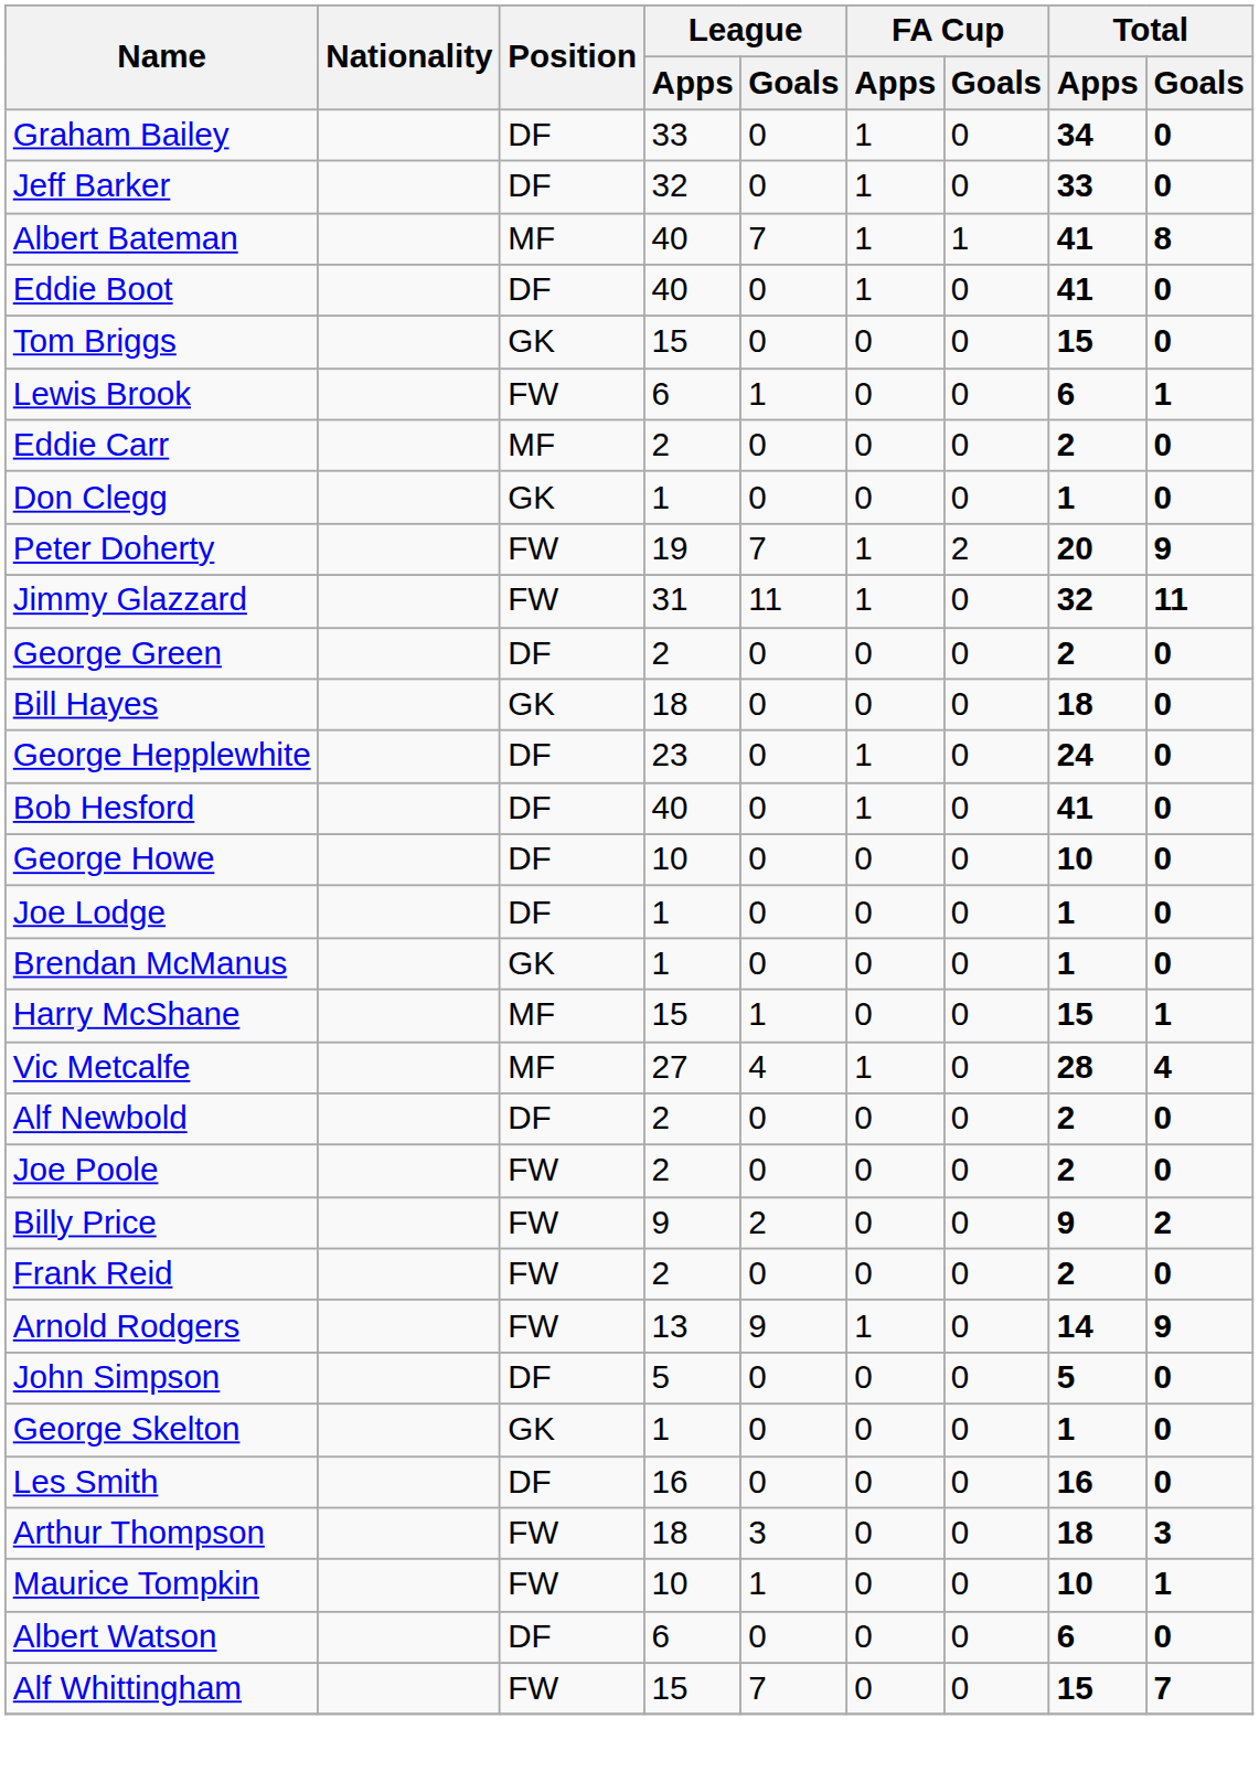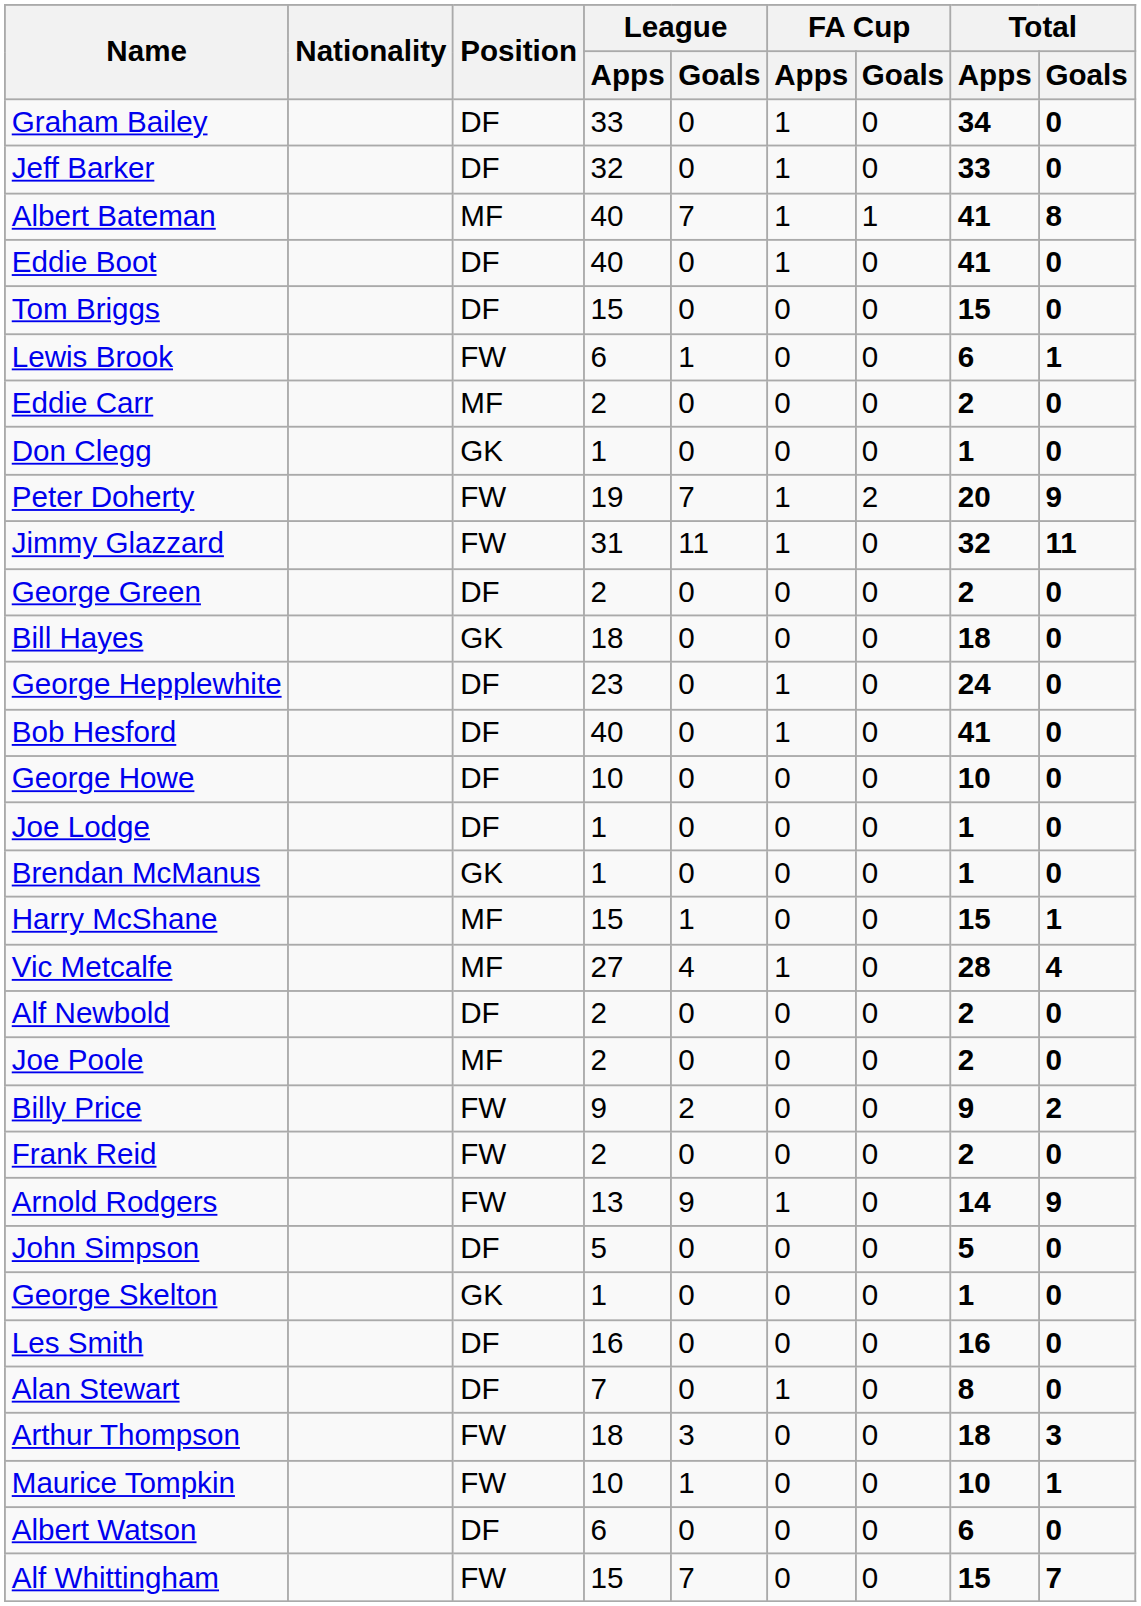 <table class="wikitable sortable">
 <tr>
 <th scope=col rowspan=2>Name</th>
 <th scope=col rowspan=2>Nationality</th>
 <th scope=col rowspan=2>Position</th>
 <th colspan=2>League</th>
 <th colspan=2>FA Cup</th>
 <th colspan=2>Total</th>
 </tr>
 <tr>
 <th>Apps</th>
 <th>Goals</th>
 <th>Apps</th>
 <th>Goals</th>
 <th>Apps</th>
 <th>Goals</th>
 </tr>
 <tr>
 <td><a href='#'>Graham Bailey</a></td>
 <td></td>
 <td>DF</td>
 <td>33</td>
 <td>0</td>
 <td>1</td>
 <td>0</td>
 <td><strong>34</strong></td>
 <td><strong>0</strong></td>
 </tr>
 <tr>
 <td><a href='#'>Jeff Barker</a></td>
 <td></td>
 <td>DF</td>
 <td>32</td>
 <td>0</td>
 <td>1</td>
 <td>0</td>
 <td><strong>33</strong></td>
 <td><strong>0</strong></td>
 </tr>
 <tr>
 <td><a href='#'>Albert Bateman</a></td>
 <td></td>
 <td>MF</td>
 <td>40</td>
 <td>7</td>
 <td>1</td>
 <td>1</td>
 <td><strong>41</strong></td>
 <td><strong>8</strong></td>
 </tr>
 <tr>
 <td><a href='#'>Eddie Boot</a></td>
 <td></td>
 <td>DF</td>
 <td>40</td>
 <td>0</td>
 <td>1</td>
 <td>0</td>
 <td><strong>41</strong></td>
 <td><strong>0</strong></td>
 </tr>
 <tr>
 <td><a href='#'>Tom Briggs</a></td>
 <td></td>
-<td>GK</td>
+<td>DF</td>
 <td>15</td>
 <td>0</td>
 <td>0</td>
 <td>0</td>
 <td><strong>15</strong></td>
 <td><strong>0</strong></td>
 </tr>
 <tr>
 <td><a href='#'>Lewis Brook</a></td>
 <td></td>
 <td>FW</td>
 <td>6</td>
 <td>1</td>
 <td>0</td>
 <td>0</td>
 <td><strong>6</strong></td>
 <td><strong>1</strong></td>
 </tr>
 <tr>
 <td><a href='#'>Eddie Carr</a></td>
 <td></td>
 <td>MF</td>
 <td>2</td>
 <td>0</td>
 <td>0</td>
 <td>0</td>
 <td><strong>2</strong></td>
 <td><strong>0</strong></td>
 </tr>
 <tr>
 <td><a href='#'>Don Clegg</a></td>
 <td></td>
 <td>GK</td>
 <td>1</td>
 <td>0</td>
 <td>0</td>
 <td>0</td>
 <td><strong>1</strong></td>
 <td><strong>0</strong></td>
 </tr>
 <tr>
 <td><a href='#'>Peter Doherty</a></td>
 <td></td>
 <td>FW</td>
 <td>19</td>
 <td>7</td>
 <td>1</td>
 <td>2</td>
 <td><strong>20</strong></td>
 <td><strong>9</strong></td>
 </tr>
 <tr>
 <td><a href='#'>Jimmy Glazzard</a></td>
 <td></td>
 <td>FW</td>
 <td>31</td>
 <td>11</td>
 <td>1</td>
 <td>0</td>
 <td><strong>32</strong></td>
 <td><strong>11</strong></td>
 </tr>
 <tr>
 <td><a href='#'>George Green</a></td>
 <td></td>
 <td>DF</td>
 <td>2</td>
 <td>0</td>
 <td>0</td>
 <td>0</td>
 <td><strong>2</strong></td>
 <td><strong>0</strong></td>
 </tr>
 <tr>
 <td><a href='#'>Bill Hayes</a></td>
 <td></td>
 <td>GK</td>
 <td>18</td>
 <td>0</td>
 <td>0</td>
 <td>0</td>
 <td><strong>18</strong></td>
 <td><strong>0</strong></td>
 </tr>
 <tr>
 <td><a href='#'>George Hepplewhite</a></td>
 <td></td>
 <td>DF</td>
 <td>23</td>
 <td>0</td>
 <td>1</td>
 <td>0</td>
 <td><strong>24</strong></td>
 <td><strong>0</strong></td>
 </tr>
 <tr>
 <td><a href='#'>Bob Hesford</a></td>
 <td></td>
 <td>DF</td>
 <td>40</td>
 <td>0</td>
 <td>1</td>
 <td>0</td>
 <td><strong>41</strong></td>
 <td><strong>0</strong></td>
 </tr>
 <tr>
 <td><a href='#'>George Howe</a></td>
 <td></td>
 <td>DF</td>
 <td>10</td>
 <td>0</td>
 <td>0</td>
 <td>0</td>
 <td><strong>10</strong></td>
 <td><strong>0</strong></td>
 </tr>
 <tr>
 <td><a href='#'>Joe Lodge</a></td>
 <td></td>
 <td>DF</td>
 <td>1</td>
 <td>0</td>
 <td>0</td>
 <td>0</td>
 <td><strong>1</strong></td>
 <td><strong>0</strong></td>
 </tr>
 <tr>
 <td><a href='#'>Brendan McManus</a></td>
 <td></td>
 <td>GK</td>
 <td>1</td>
 <td>0</td>
 <td>0</td>
 <td>0</td>
 <td><strong>1</strong></td>
 <td><strong>0</strong></td>
 </tr>
 <tr>
 <td><a href='#'>Harry McShane</a></td>
 <td></td>
 <td>MF</td>
 <td>15</td>
 <td>1</td>
 <td>0</td>
 <td>0</td>
 <td><strong>15</strong></td>
 <td><strong>1</strong></td>
 </tr>
 <tr>
 <td><a href='#'>Vic Metcalfe</a></td>
 <td></td>
 <td>MF</td>
 <td>27</td>
 <td>4</td>
 <td>1</td>
 <td>0</td>
 <td><strong>28</strong></td>
 <td><strong>4</strong></td>
 </tr>
 <tr>
 <td><a href='#'>Alf Newbold</a></td>
 <td></td>
 <td>DF</td>
 <td>2</td>
 <td>0</td>
 <td>0</td>
 <td>0</td>
 <td><strong>2</strong></td>
 <td><strong>0</strong></td>
 </tr>
 <tr>
 <td><a href='#'>Joe Poole</a></td>
 <td></td>
-<td>FW</td>
+<td>MF</td>
 <td>2</td>
 <td>0</td>
 <td>0</td>
 <td>0</td>
 <td><strong>2</strong></td>
 <td><strong>0</strong></td>
 </tr>
 <tr>
 <td><a href='#'>Billy Price</a></td>
 <td></td>
 <td>FW</td>
 <td>9</td>
 <td>2</td>
 <td>0</td>
 <td>0</td>
 <td><strong>9</strong></td>
 <td><strong>2</strong></td>
 </tr>
 <tr>
 <td><a href='#'>Frank Reid</a></td>
 <td></td>
 <td>FW</td>
 <td>2</td>
 <td>0</td>
 <td>0</td>
 <td>0</td>
 <td><strong>2</strong></td>
 <td><strong>0</strong></td>
 </tr>
 <tr>
 <td><a href='#'>Arnold Rodgers</a></td>
 <td></td>
 <td>FW</td>
 <td>13</td>
 <td>9</td>
 <td>1</td>
 <td>0</td>
 <td><strong>14</strong></td>
 <td><strong>9</strong></td>
 </tr>
 <tr>
 <td><a href='#'>John Simpson</a></td>
 <td></td>
 <td>DF</td>
 <td>5</td>
 <td>0</td>
 <td>0</td>
 <td>0</td>
 <td><strong>5</strong></td>
 <td><strong>0</strong></td>
 </tr>
 <tr>
 <td><a href='#'>George Skelton</a></td>
 <td></td>
 <td>GK</td>
 <td>1</td>
 <td>0</td>
 <td>0</td>
 <td>0</td>
 <td><strong>1</strong></td>
 <td><strong>0</strong></td>
 </tr>
 <tr>
 <td><a href='#'>Les Smith</a></td>
 <td></td>
 <td>DF</td>
 <td>16</td>
 <td>0</td>
 <td>0</td>
 <td>0</td>
 <td><strong>16</strong></td>
 <td><strong>0</strong></td>
 </tr>
 <tr>
+<td><a href='#'>Alan Stewart</a></td>
+<td></td>
+<td>DF</td>
+<td>7</td>
+<td>0</td>
+<td>1</td>
+<td>0</td>
+<td><strong>8</strong></td>
+<td><strong>0</strong></td>
+</tr>
+<tr>
 <td><a href='#'>Arthur Thompson</a></td>
 <td></td>
 <td>FW</td>
 <td>18</td>
 <td>3</td>
 <td>0</td>
 <td>0</td>
 <td><strong>18</strong></td>
 <td><strong>3</strong></td>
 </tr>
 <tr>
 <td><a href='#'>Maurice Tompkin</a></td>
 <td></td>
 <td>FW</td>
 <td>10</td>
 <td>1</td>
 <td>0</td>
 <td>0</td>
 <td><strong>10</strong></td>
 <td><strong>1</strong></td>
 </tr>
 <tr>
 <td><a href='#'>Albert Watson</a></td>
 <td></td>
 <td>DF</td>
 <td>6</td>
 <td>0</td>
 <td>0</td>
 <td>0</td>
 <td><strong>6</strong></td>
 <td><strong>0</strong></td>
 </tr>
 <tr>
 <td><a href='#'>Alf Whittingham</a></td>
 <td></td>
 <td>FW</td>
 <td>15</td>
 <td>7</td>
 <td>0</td>
 <td>0</td>
 <td><strong>15</strong></td>
 <td><strong>7</strong></td>
 </tr>
 <tr>
 </tr>
 </table>
